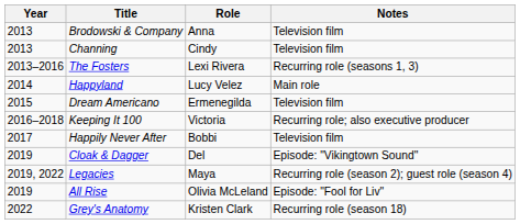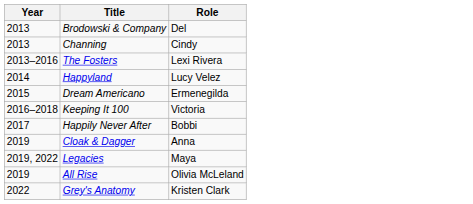 <table class="wikitable">
 <tr>
 <th>Year</th>
 <th>Title</th>
 <th>Role</th>
-<th>Notes</th>
 </tr>
 <tr>
 <td>2013</td>
 <td><em>Brodowski & Company</em></td>
-<td>Anna</td>
-<td>Television film</td>
+<td>Del</td>
 </tr>
 <tr>
 <td>2013</td>
 <td><em>Channing</em></td>
 <td>Cindy</td>
-<td>Television film</td>
 </tr>
 <tr>
 <td>2013–2016</td>
 <td><em><a href='#'>The Fosters</a></em></td>
 <td>Lexi Rivera</td>
-<td>Recurring role (seasons 1, 3)</td>
 </tr>
 <tr>
 <td>2014</td>
 <td><em><a href='#'>Happyland</a></em></td>
 <td>Lucy Velez</td>
-<td>Main role</td>
 </tr>
 <tr>
 <td>2015</td>
 <td><em>Dream Americano</em></td>
 <td>Ermenegilda</td>
-<td>Television film</td>
 </tr>
 <tr>
 <td>2016–2018</td>
 <td><em>Keeping It 100</em></td>
 <td>Victoria</td>
-<td>Recurring role; also executive producer</td>
 </tr>
 <tr>
 <td>2017</td>
 <td><em>Happily Never After</em></td>
 <td>Bobbi</td>
-<td>Television film</td>
 </tr>
 <tr>
 <td>2019</td>
 <td><em><a href='#'>Cloak & Dagger</a></em></td>
-<td>Del</td>
-<td>Episode: "Vikingtown Sound"</td>
+<td>Anna</td>
 </tr>
 <tr>
 <td>2019, 2022</td>
 <td><em><a href='#'>Legacies</a></em></td>
 <td>Maya</td>
-<td>Recurring role (season 2); guest role (season 4)</td>
 </tr>
 <tr>
 <td>2019</td>
 <td><em><a href='#'>All Rise</a></em></td>
 <td>Olivia McLeland</td>
-<td>Episode:  "Fool for Liv"</td>
 </tr>
 <tr>
 <td>2022</td>
 <td><em><a href='#'>Grey's Anatomy</a></em></td>
 <td>Kristen Clark</td>
-<td>Recurring role (season 18)</td>
 </tr>
 </table>
